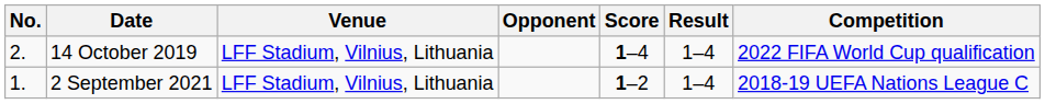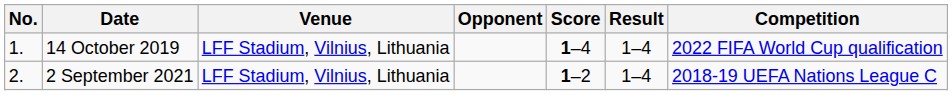 <table class="wikitable sortable" style="font-size:95%">
 <tr>
 <th>No.</th>
 <th>Date</th>
 <th>Venue</th>
 <th>Opponent</th>
 <th>Score</th>
 <th>Result</th>
 <th>Competition</th>
 </tr>
 <tr>
-<td>2.</td>
+<td>1.</td>
 <td>14 October 2019</td>
 <td><a href='#'>LFF Stadium</a>, <a href='#'>Vilnius</a>, Lithuania</td>
 <td></td>
 <td align=center><strong>1</strong>–4</td>
 <td align=center>1–4</td>
 <td><a href='#'>2022 FIFA World Cup qualification</a></td>
 </tr>
 <tr>
-<td>1.</td>
+<td>2.</td>
 <td>2 September 2021</td>
 <td><a href='#'>LFF Stadium</a>, <a href='#'>Vilnius</a>, Lithuania</td>
 <td></td>
 <td align=center><strong>1</strong>–2</td>
 <td align=center>1–4</td>
 <td><a href='#'>2018-19 UEFA Nations League C</a></td>
 </tr>
 </table>
